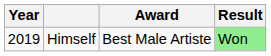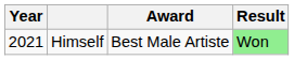 <table class="wikitable">
 <tr>
 <th>Year</th>
 <th></th>
 <th>Award</th>
 <th>Result</th>
 </tr>
 <tr>
-<td>2019</td>
+<td>2021</td>
 <td>Himself</td>
 <td>Best Male Artiste</td>
 <td style="background: lightgreen;">Won</td>
 </tr>
 </table>
